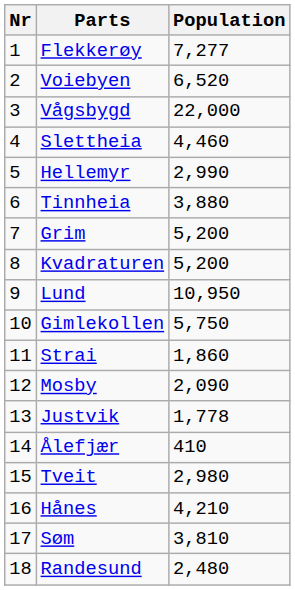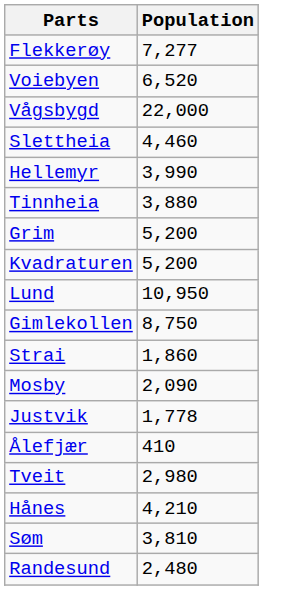 <table class="wikitable floatleft sortable">
 <tr>
-<th>Nr</th>
 <th>Parts</th>
 <th>Population</th>
 </tr>
 <tr>
-<td>1</td>
 <td><a href='#'>Flekkerøy</a></td>
 <td>7,277</td>
 </tr>
 <tr>
-<td>2</td>
 <td><a href='#'>Voiebyen</a></td>
 <td>6,520</td>
 </tr>
 <tr>
-<td>3</td>
 <td><a href='#'>Vågsbygd</a></td>
 <td>22,000</td>
 </tr>
 <tr>
-<td>4</td>
 <td><a href='#'>Slettheia</a></td>
 <td>4,460</td>
 </tr>
 <tr>
-<td>5</td>
 <td><a href='#'>Hellemyr</a></td>
-<td>2,990</td>
+<td>3,990</td>
 </tr>
 <tr>
-<td>6</td>
 <td><a href='#'>Tinnheia</a></td>
 <td>3,880</td>
 </tr>
 <tr>
-<td>7</td>
 <td><a href='#'>Grim</a></td>
 <td>5,200</td>
 </tr>
 <tr>
-<td>8</td>
 <td><a href='#'>Kvadraturen</a></td>
 <td>5,200</td>
 </tr>
 <tr>
-<td>9</td>
 <td><a href='#'>Lund</a></td>
 <td>10,950</td>
 </tr>
 <tr>
-<td>10</td>
 <td><a href='#'>Gimlekollen</a></td>
-<td>5,750</td>
+<td>8,750</td>
 </tr>
 <tr>
-<td>11</td>
 <td><a href='#'>Strai</a></td>
 <td>1,860</td>
 </tr>
 <tr>
-<td>12</td>
 <td><a href='#'>Mosby</a></td>
 <td>2,090</td>
 </tr>
 <tr>
-<td>13</td>
 <td><a href='#'>Justvik</a></td>
 <td>1,778</td>
 </tr>
 <tr>
-<td>14</td>
 <td><a href='#'>Ålefjær</a></td>
 <td>410</td>
 </tr>
 <tr>
-<td>15</td>
 <td><a href='#'>Tveit</a></td>
 <td>2,980</td>
 </tr>
 <tr>
-<td>16</td>
 <td><a href='#'>Hånes</a></td>
 <td>4,210</td>
 </tr>
 <tr>
-<td>17</td>
 <td><a href='#'>Søm</a></td>
 <td>3,810</td>
 </tr>
 <tr>
-<td>18</td>
 <td><a href='#'>Randesund</a></td>
 <td>2,480</td>
 </tr>
 </table>
